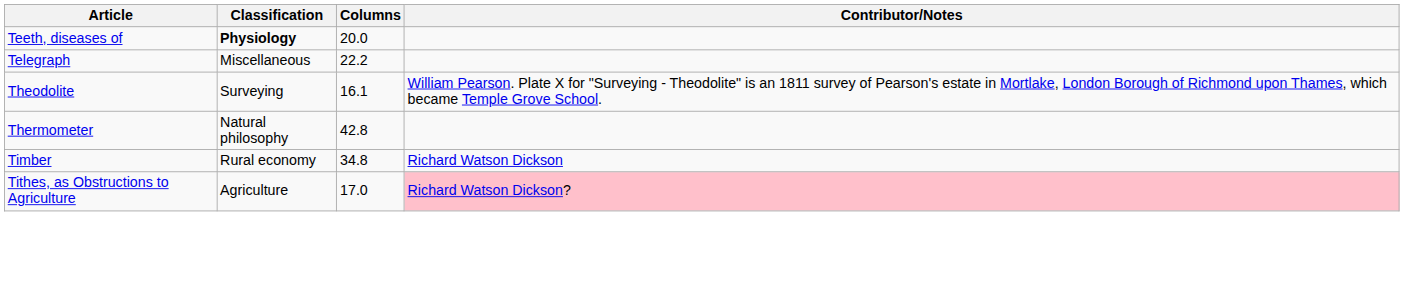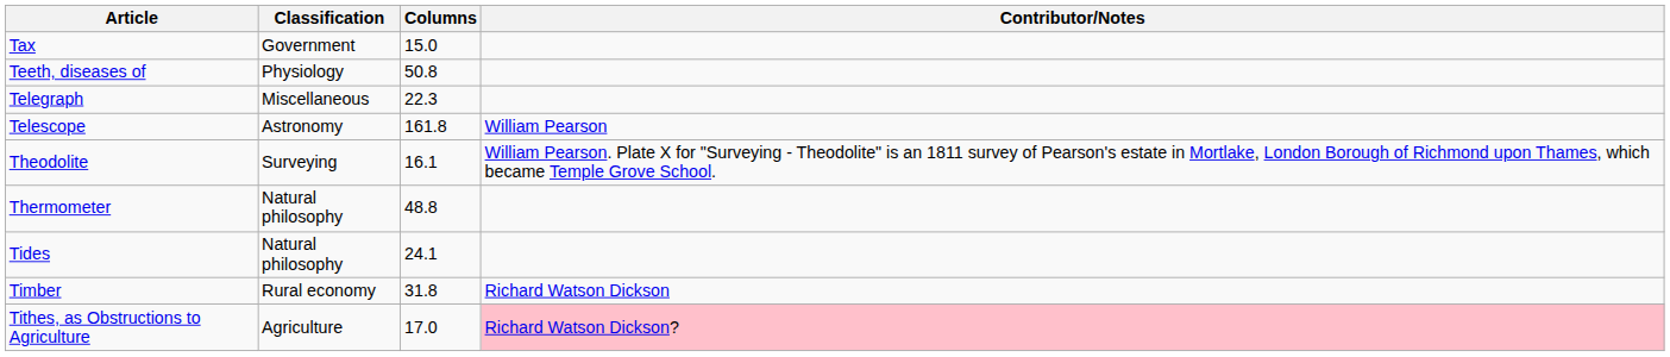 <table class="wikitable">
 <tr>
 <th>Article</th>
 <th>Classification</th>
 <th>Columns</th>
 <th>Contributor/Notes</th>
 </tr>
 <tr>
+<td><a href='#'>Tax</a></td>
+<td>Government</td>
+<td>15.0</td>
+<td></td>
+</tr>
+<tr>
 <td><a href='#'>Teeth, diseases of</a></td>
-<td><strong>Physiology</strong></td>
-<td>20.0</td>
+<td>Physiology</td>
+<td>50.8</td>
 <td></td>
 </tr>
 <tr>
 <td><a href='#'>Telegraph</a></td>
 <td>Miscellaneous</td>
-<td>22.2</td>
+<td>22.3</td>
 <td></td>
+</tr>
+<tr>
+<td><a href='#'>Telescope</a></td>
+<td>Astronomy</td>
+<td>161.8</td>
+<td><a href='#'>William Pearson</a></td>
 </tr>
 <tr>
 <td><a href='#'>Theodolite</a></td>
 <td>Surveying</td>
 <td>16.1</td>
 <td><a href='#'>William Pearson</a>. Plate X for "Surveying - Theodolite" is an 1811 survey of Pearson's estate in <a href='#'>Mortlake</a>, <a href='#'>London Borough of Richmond upon Thames</a>, which became <a href='#'>Temple Grove School</a>.</td>
 </tr>
 <tr>
 <td><a href='#'>Thermometer</a></td>
 <td>Natural philosophy</td>
-<td>42.8</td>
+<td>48.8</td>
+<td></td>
+</tr>
+<tr>
+<td><a href='#'>Tides</a></td>
+<td>Natural philosophy</td>
+<td>24.1</td>
 <td></td>
 </tr>
 <tr>
 <td><a href='#'>Timber</a></td>
 <td>Rural economy</td>
-<td>34.8</td>
+<td>31.8</td>
 <td><a href='#'>Richard Watson Dickson</a></td>
 </tr>
 <tr>
 <td><a href='#'>Tithes, as Obstructions to Agriculture</a></td>
 <td>Agriculture</td>
 <td>17.0</td>
 <td style="background: pink;"><a href='#'>Richard Watson Dickson</a>?</td>
 </tr>
 </table>
